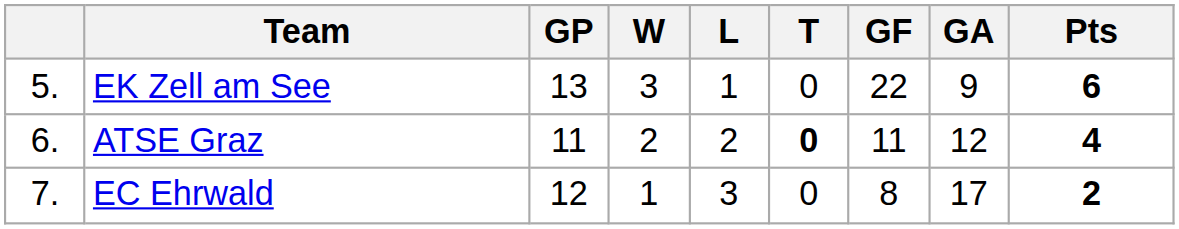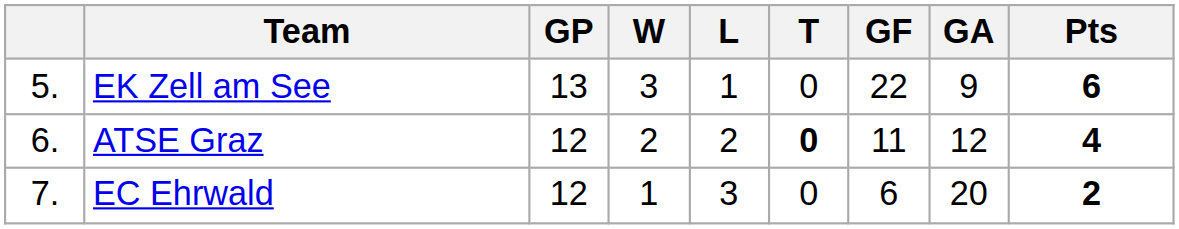 <table class="wikitable">
 <tr>
 <th width="30"></th>
 <th width="200">Team</th>
 <th width="30">GP</th>
 <th width="30">W</th>
 <th width="30">L</th>
 <th width="30">T</th>
 <th width="30">GF</th>
 <th width="30">GA</th>
 <th width="70">Pts</th>
 </tr>
 <tr bgcolor="#FFFFFF" align="center">
 <td>5.</td>
 <td align="left"><a href='#'>EK Zell am See</a></td>
 <td>13</td>
 <td>3</td>
 <td>1</td>
 <td>0</td>
 <td>22</td>
 <td>9</td>
 <td><strong>6</strong></td>
 </tr>
 <tr bgcolor="#FFFFFF" align="center">
 <td>6.</td>
 <td align="left"><a href='#'>ATSE Graz</a></td>
-<td>11</td>
+<td>12</td>
 <td>2</td>
 <td>2</td>
 <td><strong>0</strong></td>
 <td>11</td>
 <td>12</td>
 <td><strong>4</strong></td>
 </tr>
 <tr bgcolor="#FFFFFF" align="center">
 <td>7.</td>
 <td align="left"><a href='#'>EC Ehrwald</a></td>
 <td>12</td>
 <td>1</td>
 <td>3</td>
 <td>0</td>
-<td>8</td>
-<td>17</td>
+<td>6</td>
+<td>20</td>
 <td><strong>2</strong></td>
 </tr>
 </table>
